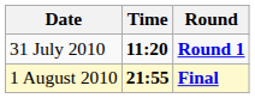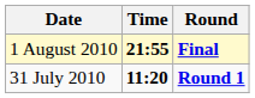 <table class="wikitable">
 <tr>
 <th>Date</th>
 <th>Time</th>
 <th>Round</th>
 </tr>
+<tr style=background:lemonchiffon>
+<td>1 August 2010</td>
+<td><strong>21:55</strong></td>
+<td><strong><a href='#'>Final</a></strong></td>
+</tr>
 <tr>
 <td>31 July 2010</td>
 <td><strong>11:20</strong></td>
 <td><strong><a href='#'>Round 1</a></strong></td>
 </tr>
-<tr style=background:lemonchiffon>
-<td>1 August 2010</td>
-<td><strong>21:55</strong></td>
-<td><strong><a href='#'>Final</a></strong></td>
-</tr>
 </table>
